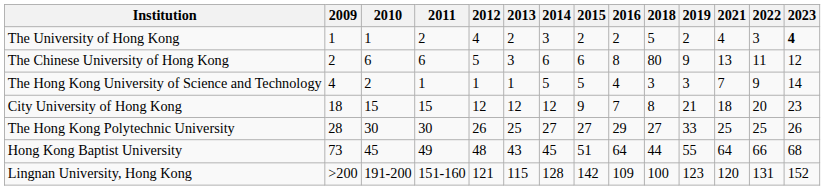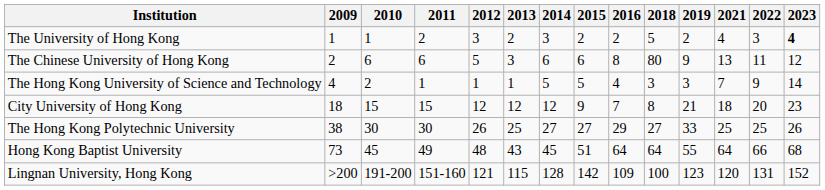 <table class="wikitable">
 <tr>
 <th>Institution</th>
 <th>2009</th>
 <th>2010</th>
 <th>2011</th>
 <th>2012</th>
 <th>2013</th>
 <th>2014</th>
 <th>2015</th>
 <th>2016</th>
 <th>2018</th>
 <th>2019</th>
 <th>2021</th>
 <th>2022</th>
 <th>2023</th>
 </tr>
 <tr>
 <td>The University of Hong Kong</td>
 <td>1</td>
 <td>1</td>
 <td>2</td>
-<td>4</td>
+<td>3</td>
 <td>2</td>
 <td>3</td>
 <td>2</td>
 <td>2</td>
 <td>5</td>
 <td>2</td>
 <td>4</td>
 <td>3</td>
 <td><strong>4</strong></td>
 </tr>
 <tr>
 <td>The Chinese University of Hong Kong</td>
 <td>2</td>
 <td>6</td>
 <td>6</td>
 <td>5</td>
 <td>3</td>
 <td>6</td>
 <td>6</td>
 <td>8</td>
 <td>80</td>
 <td>9</td>
 <td>13</td>
 <td>11</td>
 <td>12</td>
 </tr>
 <tr>
 <td>The Hong Kong University of Science and Technology</td>
 <td>4</td>
 <td>2</td>
 <td>1</td>
 <td>1</td>
 <td>1</td>
 <td>5</td>
 <td>5</td>
 <td>4</td>
 <td>3</td>
 <td>3</td>
 <td>7</td>
 <td>9</td>
 <td>14</td>
 </tr>
 <tr>
 <td>City University of Hong Kong</td>
 <td>18</td>
 <td>15</td>
 <td>15</td>
 <td>12</td>
 <td>12</td>
 <td>12</td>
 <td>9</td>
 <td>7</td>
 <td>8</td>
 <td>21</td>
 <td>18</td>
 <td>20</td>
 <td>23</td>
 </tr>
 <tr>
 <td>The Hong Kong Polytechnic University</td>
-<td>28</td>
+<td>38</td>
 <td>30</td>
 <td>30</td>
 <td>26</td>
 <td>25</td>
 <td>27</td>
 <td>27</td>
 <td>29</td>
 <td>27</td>
 <td>33</td>
 <td>25</td>
 <td>25</td>
 <td>26</td>
 </tr>
 <tr>
 <td>Hong Kong Baptist University</td>
 <td>73</td>
 <td>45</td>
 <td>49</td>
 <td>48</td>
 <td>43</td>
 <td>45</td>
 <td>51</td>
 <td>64</td>
-<td>44</td>
+<td>64</td>
 <td>55</td>
 <td>64</td>
 <td>66</td>
 <td>68</td>
 </tr>
 <tr>
 <td>Lingnan University, Hong Kong</td>
 <td>>200</td>
 <td>191-200</td>
 <td>151-160</td>
 <td>121</td>
 <td>115</td>
 <td>128</td>
 <td>142</td>
 <td>109</td>
 <td>100</td>
 <td>123</td>
 <td>120</td>
 <td>131</td>
 <td>152</td>
 </tr>
 </table>
